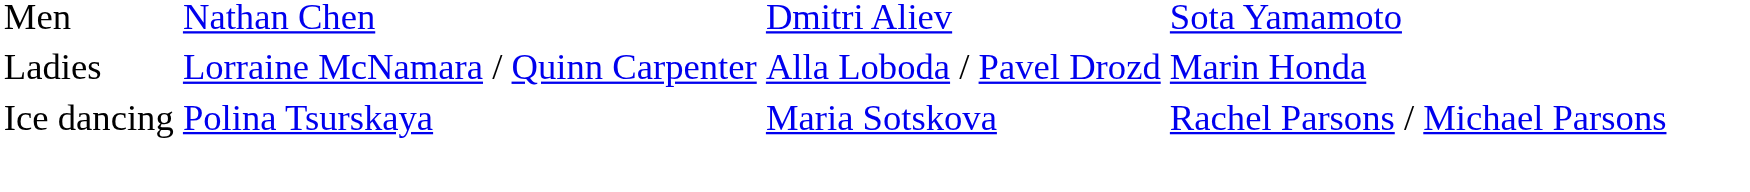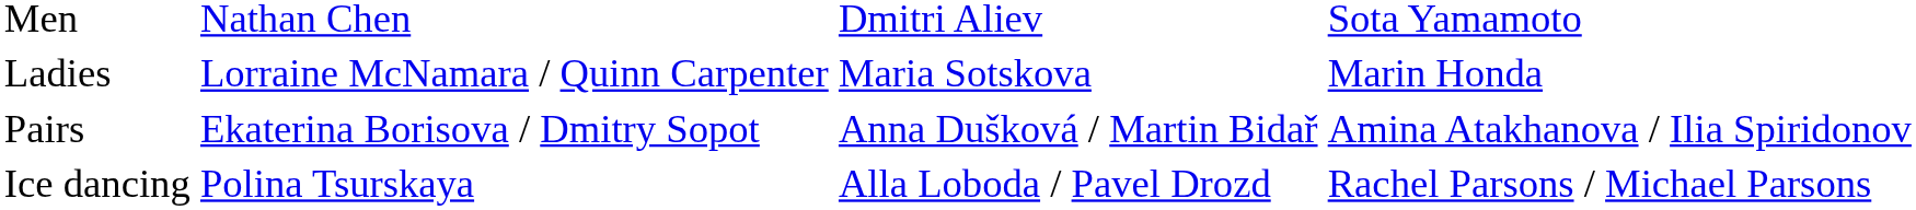 <table>
 <tr>
 <td>Men</td>
 <td> <a href='#'>Nathan Chen</a></td>
 <td> <a href='#'>Dmitri Aliev</a></td>
 <td> <a href='#'>Sota Yamamoto</a></td>
 </tr>
 <tr>
 <td>Ladies</td>
 <td> <a href='#'>Lorraine McNamara</a> / <a href='#'>Quinn Carpenter</a></td>
-<td> <a href='#'>Alla Loboda</a> / <a href='#'>Pavel Drozd</a></td>
+<td> <a href='#'>Maria Sotskova</a></td>
 <td> <a href='#'>Marin Honda</a></td>
+</tr>
+<tr>
+<td>Pairs</td>
+<td> <a href='#'>Ekaterina Borisova</a> / <a href='#'>Dmitry Sopot</a></td>
+<td> <a href='#'>Anna Dušková</a> / <a href='#'>Martin Bidař</a></td>
+<td> <a href='#'>Amina Atakhanova</a> / <a href='#'>Ilia Spiridonov</a></td>
 </tr>
 <tr>
 <td>Ice dancing</td>
 <td> <a href='#'>Polina Tsurskaya</a></td>
-<td> <a href='#'>Maria Sotskova</a></td>
+<td> <a href='#'>Alla Loboda</a> / <a href='#'>Pavel Drozd</a></td>
 <td> <a href='#'>Rachel Parsons</a> / <a href='#'>Michael Parsons</a></td>
 </tr>
 </table>
